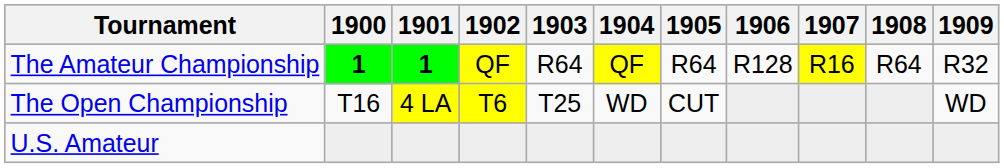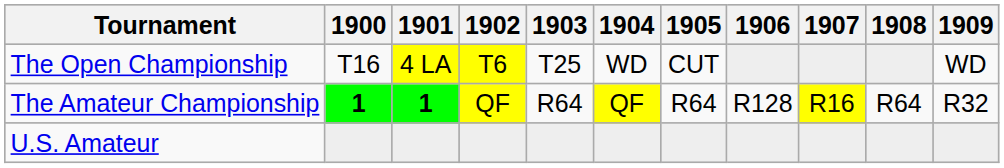 <table class="wikitable" style="font-size:95%;text-align:center;">
 <tr>
 <th>Tournament</th>
 <th>1900</th>
 <th>1901</th>
 <th>1902</th>
 <th>1903</th>
 <th>1904</th>
 <th>1905</th>
 <th>1906</th>
 <th>1907</th>
 <th>1908</th>
 <th>1909</th>
 </tr>
 <tr>
+<td align=left><a href='#'>The Open Championship</a></td>
+<td>T16</td>
+<td style="background:yellow;">4 <span>LA</span></td>
+<td style="background:yellow;">T6</td>
+<td>T25</td>
+<td>WD</td>
+<td>CUT</td>
+<td style="background:#eeeeee;"></td>
+<td style="background:#eeeeee;"></td>
+<td style="background:#eeeeee;"></td>
+<td>WD</td>
+</tr>
+<tr>
 <td align=left><a href='#'>The Amateur Championship</a></td>
 <td style="background:lime;"><strong>1</strong></td>
 <td style="background:lime;"><strong>1</strong></td>
 <td style="background:yellow;">QF</td>
 <td>R64</td>
 <td style="background:yellow;">QF</td>
 <td>R64</td>
 <td>R128</td>
 <td style="background:yellow;">R16</td>
 <td>R64</td>
 <td>R32</td>
-</tr>
-<tr>
-<td align=left><a href='#'>The Open Championship</a></td>
-<td>T16</td>
-<td style="background:yellow;">4 <span>LA</span></td>
-<td style="background:yellow;">T6</td>
-<td>T25</td>
-<td>WD</td>
-<td>CUT</td>
-<td style="background:#eeeeee;"></td>
-<td style="background:#eeeeee;"></td>
-<td style="background:#eeeeee;"></td>
-<td>WD</td>
 </tr>
 <tr>
 <td align=left><a href='#'>U.S. Amateur</a></td>
 <td style="background:#eeeeee;"></td>
 <td style="background:#eeeeee;"></td>
 <td style="background:#eeeeee;"></td>
 <td style="background:#eeeeee;"></td>
 <td style="background:#eeeeee;"></td>
 <td style="background:#eeeeee;"></td>
 <td style="background:#eeeeee;"></td>
 <td style="background:#eeeeee;"></td>
 <td style="background:#eeeeee;"></td>
 <td style="background:#eeeeee;"></td>
 </tr>
 </table>
